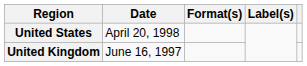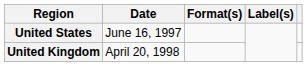 <table class="wikitable plainrowheaders">
 <tr>
 <th scope="col">Region</th>
 <th scope="col">Date</th>
 <th scope="col">Format(s)</th>
 <th scope="col">Label(s)</th>
 <th scope="col"></th>
 </tr>
 <tr>
 <th scope="row">United States</th>
-<td>April 20, 1998</td>
+<td>June 16, 1997</td>
 <td></td>
 <td rowspan="2"></td>
 <td></td>
 </tr>
 <tr>
 <th scope="row">United Kingdom</th>
-<td>June 16, 1997</td>
+<td>April 20, 1998</td>
 <td></td>
 <td></td>
 </tr>
 </table>
